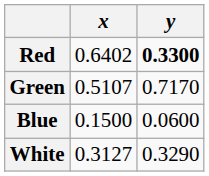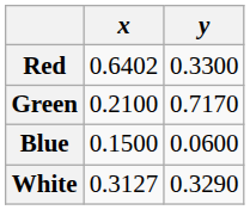 <table class="wikitable">
 <tr>
 <th></th>
 <th><em>x</em></th>
 <th><em>y</em></th>
 </tr>
 <tr>
 <th>Red</th>
 <td>0.6402</td>
-<td><strong>0.3300</strong></td>
+<td>0.3300</td>
 </tr>
 <tr>
 <th>Green</th>
-<td>0.5107</td>
+<td>0.2100</td>
 <td>0.7170</td>
 </tr>
 <tr>
 <th>Blue</th>
 <td>0.1500</td>
 <td>0.0600</td>
 </tr>
 <tr>
 <th>White</th>
 <td>0.3127</td>
 <td>0.3290</td>
 </tr>
 </table>
